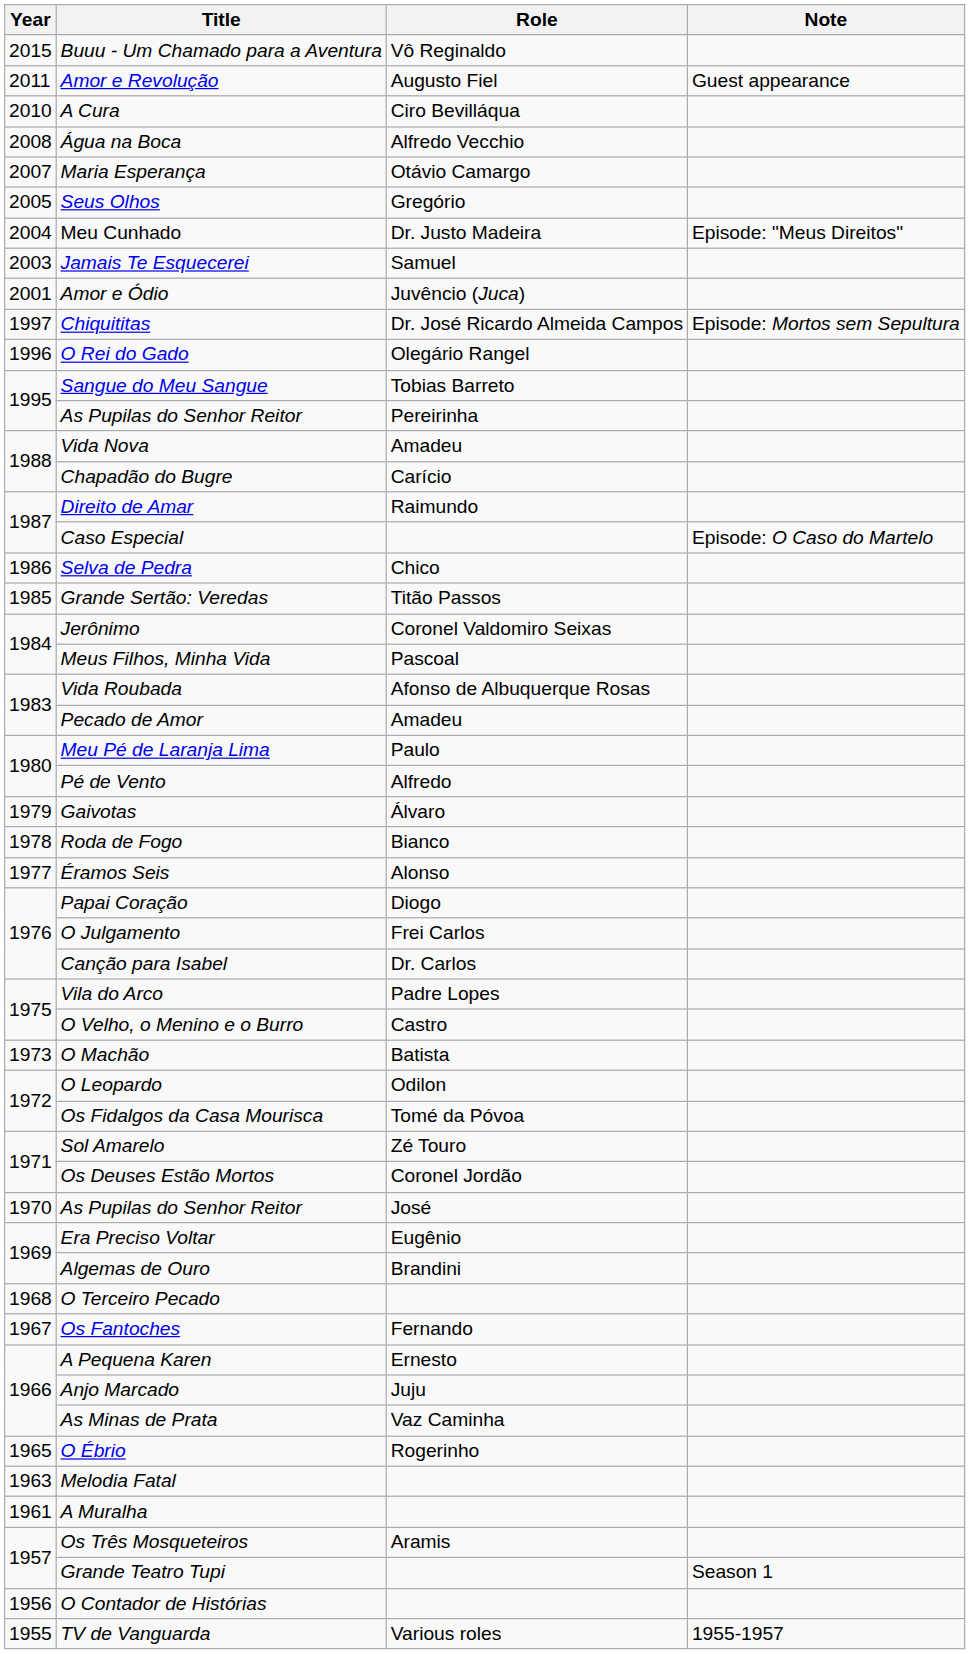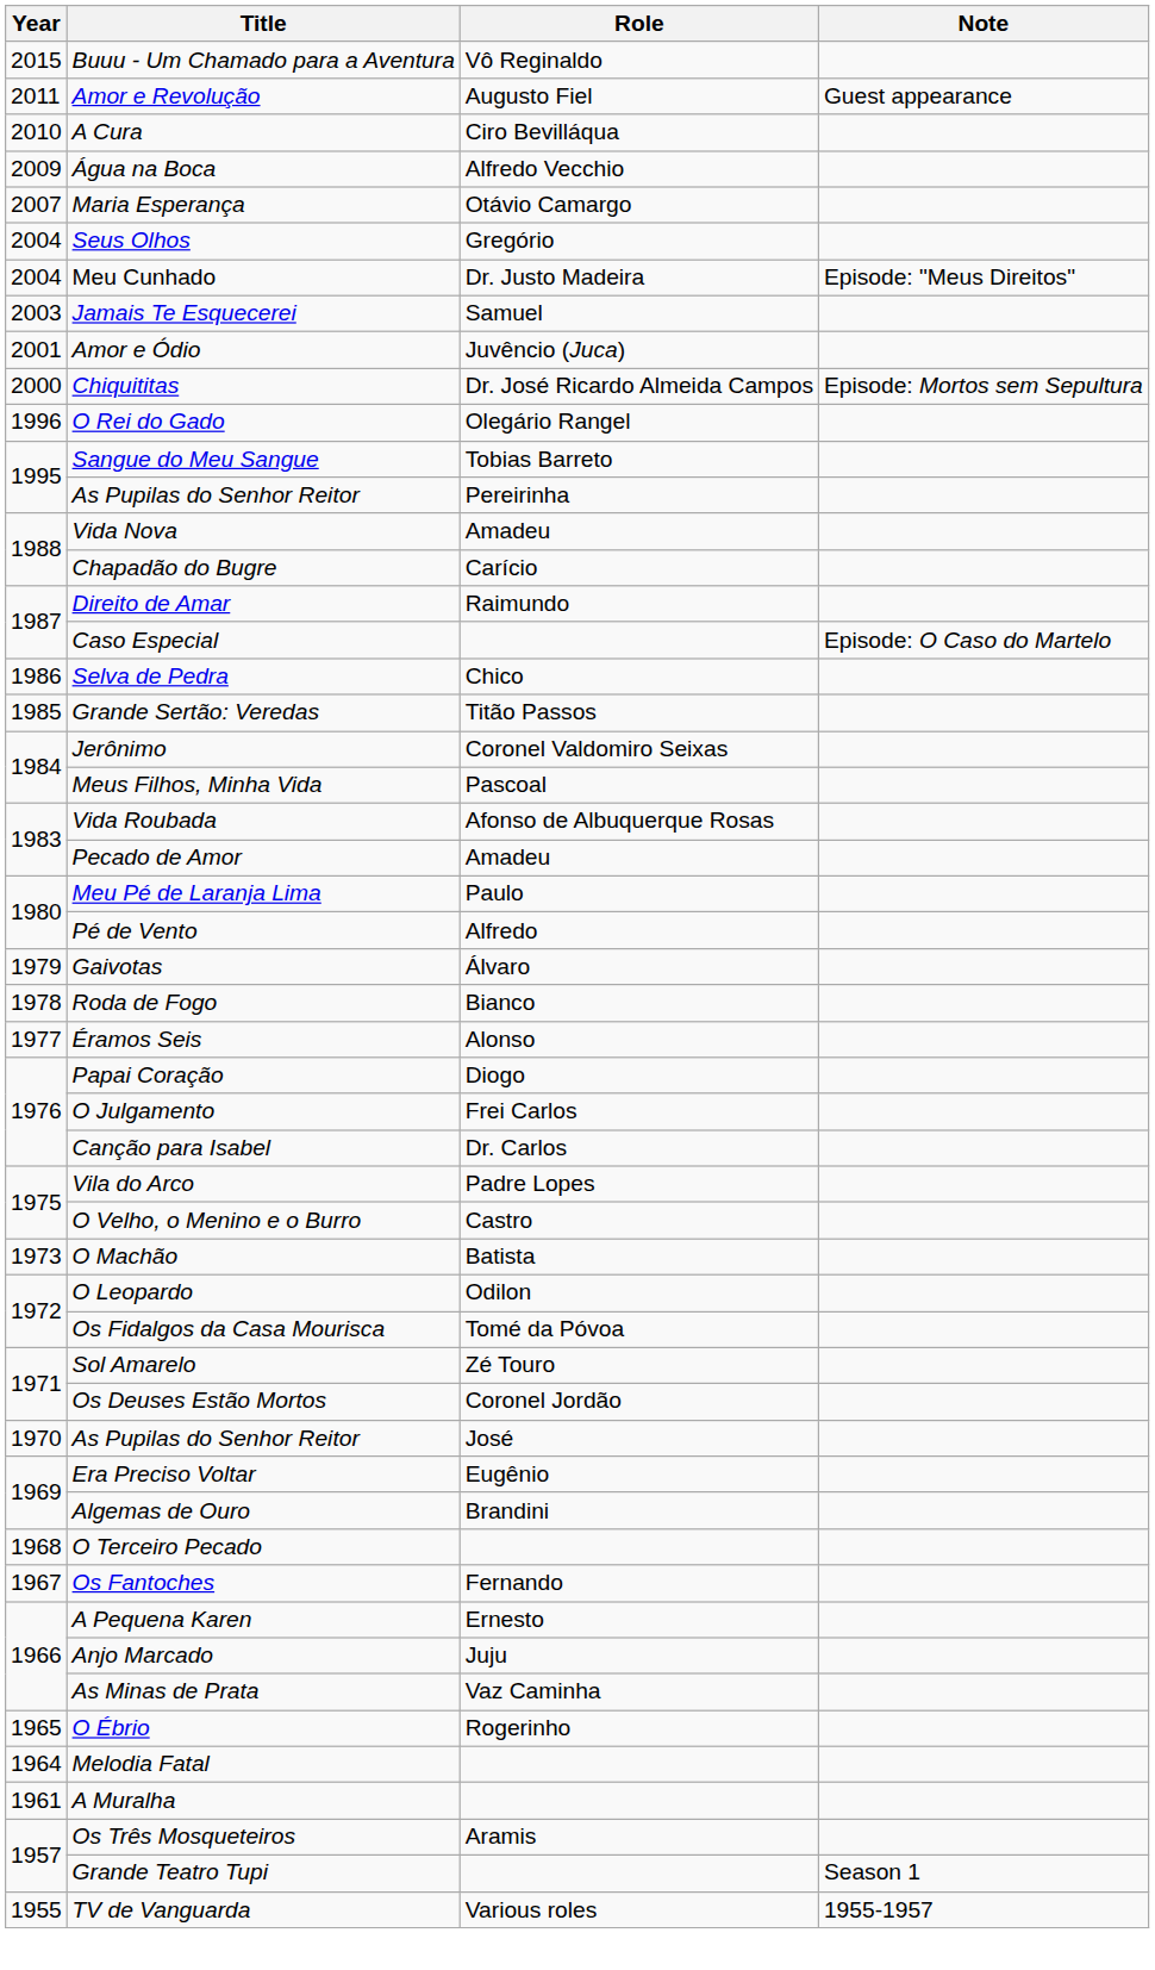 <table class="wikitable">
 <tr>
 <th>Year</th>
 <th>Title</th>
 <th>Role</th>
 <th>Note</th>
 </tr>
 <tr>
 <td>2015</td>
 <td><em>Buuu - Um Chamado para a Aventura</em></td>
 <td>Vô Reginaldo</td>
 <td></td>
 </tr>
 <tr>
 <td>2011</td>
 <td><em><a href='#'>Amor e Revolução</a></em></td>
 <td>Augusto Fiel</td>
 <td>Guest appearance</td>
 </tr>
 <tr>
 <td>2010</td>
 <td><em>A Cura</em></td>
 <td>Ciro Bevilláqua</td>
 <td></td>
 </tr>
 <tr>
-<td>2008</td>
+<td>2009</td>
 <td><em>Água na Boca</em></td>
 <td>Alfredo Vecchio</td>
 <td></td>
 </tr>
 <tr>
 <td>2007</td>
 <td><em>Maria Esperança</em></td>
 <td>Otávio Camargo</td>
 <td></td>
 </tr>
 <tr>
-<td>2005</td>
+<td>2004</td>
 <td><em><a href='#'>Seus Olhos</a></em></td>
 <td>Gregório</td>
 <td></td>
 </tr>
 <tr>
 <td>2004</td>
 <td>Meu Cunhado</td>
 <td>Dr. Justo Madeira</td>
 <td>Episode: "Meus Direitos"</td>
 </tr>
 <tr>
 <td>2003</td>
 <td><em><a href='#'>Jamais Te Esquecerei</a></em></td>
 <td>Samuel</td>
 <td></td>
 </tr>
 <tr>
 <td>2001</td>
 <td><em>Amor e Ódio</em></td>
 <td>Juvêncio (<em>Juca</em>)</td>
 <td></td>
 </tr>
 <tr>
-<td>1997</td>
+<td>2000</td>
 <td><em><a href='#'>Chiquititas</a></em></td>
 <td>Dr. José Ricardo Almeida Campos</td>
 <td>Episode: <em>Mortos sem Sepultura</em></td>
 </tr>
 <tr>
 <td>1996</td>
 <td><em><a href='#'>O Rei do Gado</a></em></td>
 <td>Olegário Rangel</td>
 <td></td>
 </tr>
 <tr>
 <td rowspan="2">1995</td>
 <td><em><a href='#'>Sangue do Meu Sangue</a></em></td>
 <td>Tobias Barreto</td>
 <td></td>
 </tr>
 <tr>
 <td><em>As Pupilas do Senhor Reitor</em></td>
 <td>Pereirinha</td>
 <td></td>
 </tr>
 <tr>
 <td rowspan="2">1988</td>
 <td><em>Vida Nova</em></td>
 <td>Amadeu</td>
 <td></td>
 </tr>
 <tr>
 <td><em>Chapadão do Bugre</em></td>
 <td>Carício</td>
 <td></td>
 </tr>
 <tr>
 <td rowspan="2">1987</td>
 <td><em><a href='#'>Direito de Amar</a></em></td>
 <td>Raimundo</td>
 <td></td>
 </tr>
 <tr>
 <td><em>Caso Especial</em></td>
 <td></td>
 <td>Episode: <em>O Caso do Martelo</em></td>
 </tr>
 <tr>
 <td>1986</td>
 <td><em><a href='#'>Selva de Pedra</a></em></td>
 <td>Chico</td>
 <td></td>
 </tr>
 <tr>
 <td>1985</td>
 <td><em>Grande Sertão: Veredas</em></td>
 <td>Titão Passos</td>
 <td></td>
 </tr>
 <tr>
 <td rowspan="2">1984</td>
 <td><em>Jerônimo</em></td>
 <td>Coronel Valdomiro Seixas</td>
 <td></td>
 </tr>
 <tr>
 <td><em>Meus Filhos, Minha Vida</em></td>
 <td>Pascoal</td>
 <td></td>
 </tr>
 <tr>
 <td rowspan="2">1983</td>
 <td><em>Vida Roubada</em></td>
 <td>Afonso de Albuquerque Rosas</td>
 <td></td>
 </tr>
 <tr>
 <td><em>Pecado de Amor</em></td>
 <td>Amadeu</td>
 <td></td>
 </tr>
 <tr>
 <td rowspan="2">1980</td>
 <td><em><a href='#'>Meu Pé de Laranja Lima</a></em></td>
 <td>Paulo</td>
 <td></td>
 </tr>
 <tr>
 <td><em>Pé de Vento</em></td>
 <td>Alfredo</td>
 <td></td>
 </tr>
 <tr>
 <td>1979</td>
 <td><em>Gaivotas</em></td>
 <td>Álvaro</td>
 <td></td>
 </tr>
 <tr>
 <td>1978</td>
 <td><em>Roda de Fogo</em></td>
 <td>Bianco</td>
 <td></td>
 </tr>
 <tr>
 <td>1977</td>
 <td><em>Éramos Seis</em></td>
 <td>Alonso</td>
 <td></td>
 </tr>
 <tr>
 <td rowspan="3">1976</td>
 <td><em>Papai Coração</em></td>
 <td>Diogo</td>
 <td></td>
 </tr>
 <tr>
 <td><em>O Julgamento</em></td>
 <td>Frei Carlos</td>
 <td></td>
 </tr>
 <tr>
 <td><em>Canção para Isabel</em></td>
 <td>Dr. Carlos</td>
 <td></td>
 </tr>
 <tr>
 <td rowspan="2">1975</td>
 <td><em>Vila do Arco</em></td>
 <td>Padre Lopes</td>
 <td></td>
 </tr>
 <tr>
 <td><em>O Velho, o Menino e o Burro</em></td>
 <td>Castro</td>
 <td></td>
 </tr>
 <tr>
 <td>1973</td>
 <td><em>O Machão</em></td>
 <td>Batista</td>
 <td></td>
 </tr>
 <tr>
 <td rowspan="2">1972</td>
 <td><em>O Leopardo</em></td>
 <td>Odilon</td>
 <td></td>
 </tr>
 <tr>
 <td><em>Os Fidalgos da Casa Mourisca</em></td>
 <td>Tomé da Póvoa</td>
 <td></td>
 </tr>
 <tr>
 <td rowspan="2">1971</td>
 <td><em>Sol Amarelo</em></td>
 <td>Zé Touro</td>
 <td></td>
 </tr>
 <tr>
 <td><em>Os Deuses Estão Mortos</em></td>
 <td>Coronel Jordão</td>
 <td></td>
 </tr>
 <tr>
 <td>1970</td>
 <td><em>As Pupilas do Senhor Reitor</em></td>
 <td>José</td>
 <td></td>
 </tr>
 <tr>
 <td rowspan="2">1969</td>
 <td><em>Era Preciso Voltar</em></td>
 <td>Eugênio</td>
 <td></td>
 </tr>
 <tr>
 <td><em>Algemas de Ouro</em></td>
 <td>Brandini</td>
 <td></td>
 </tr>
 <tr>
 <td>1968</td>
 <td><em>O Terceiro Pecado</em></td>
 <td></td>
 <td></td>
 </tr>
 <tr>
 <td>1967</td>
 <td><em><a href='#'>Os Fantoches</a></em></td>
 <td>Fernando</td>
 <td></td>
 </tr>
 <tr>
 <td rowspan="3">1966</td>
 <td><em>A Pequena Karen</em></td>
 <td>Ernesto</td>
 <td></td>
 </tr>
 <tr>
 <td><em>Anjo Marcado</em></td>
 <td>Juju</td>
 <td></td>
 </tr>
 <tr>
 <td><em>As Minas de Prata</em></td>
 <td>Vaz Caminha</td>
 <td></td>
 </tr>
 <tr>
 <td>1965</td>
 <td><em><a href='#'>O Ébrio</a></em></td>
 <td>Rogerinho</td>
 <td></td>
 </tr>
 <tr>
-<td>1963</td>
+<td>1964</td>
 <td><em>Melodia Fatal</em></td>
 <td></td>
 <td></td>
 </tr>
 <tr>
 <td>1961</td>
 <td><em>A Muralha</em></td>
 <td></td>
 <td></td>
 </tr>
 <tr>
 <td rowspan="2">1957</td>
 <td><em>Os Três Mosqueteiros</em></td>
 <td>Aramis</td>
 <td></td>
 </tr>
 <tr>
 <td><em>Grande Teatro Tupi</em></td>
 <td></td>
 <td>Season 1</td>
 </tr>
 <tr>
-<td>1956</td>
-<td><em>O Contador de Histórias</em></td>
-<td></td>
-<td></td>
-</tr>
-<tr>
 <td>1955</td>
 <td><em>TV de Vanguarda</em></td>
 <td>Various roles</td>
 <td>1955-1957</td>
 </tr>
 </table>
